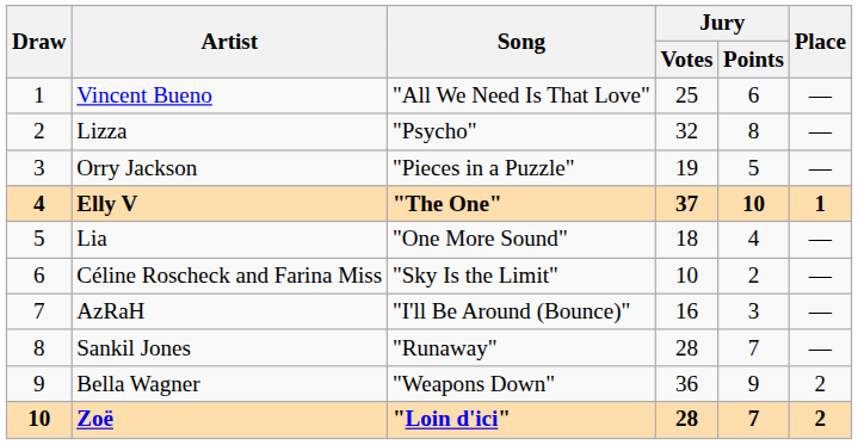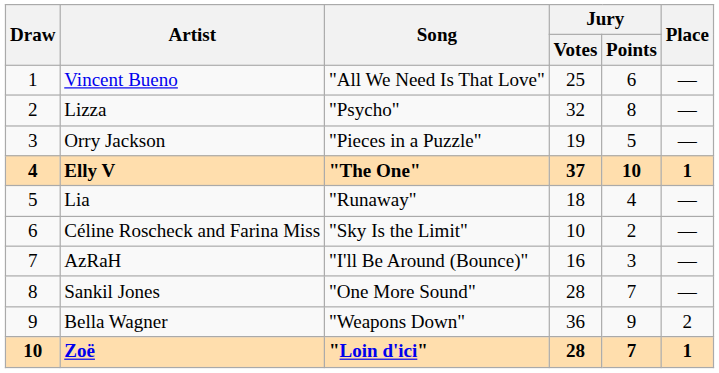 <table class="sortable wikitable" style="margin: 1em auto 1em auto; text-align:center;">
 <tr>
 <th rowspan="2">Draw</th>
 <th rowspan="2">Artist</th>
 <th rowspan="2">Song</th>
 <th colspan="2" class="unsortable">Jury</th>
 <th rowspan="2">Place</th>
 </tr>
 <tr>
 <th>Votes</th>
 <th>Points</th>
 </tr>
 <tr>
 <td>1</td>
 <td align="left"><a href='#'>Vincent Bueno</a></td>
 <td align="left">"All We Need Is That Love"</td>
 <td>25</td>
 <td>6</td>
 <td data-sort-value="4">—</td>
 </tr>
 <tr>
 <td>2</td>
 <td align="left">Lizza</td>
 <td align="left">"Psycho"</td>
 <td>32</td>
 <td>8</td>
 <td data-sort-value="4">—</td>
 </tr>
 <tr>
 <td>3</td>
 <td align="left">Orry Jackson</td>
 <td align="left">"Pieces in a Puzzle"</td>
 <td>19</td>
 <td>5</td>
 <td data-sort-value="4">—</td>
 </tr>
 <tr style="font-weight:bold; background:#FFDEAD;">
 <td>4</td>
 <td align="left">Elly V</td>
 <td align="left">"The One"</td>
 <td>37</td>
 <td>10</td>
 <td>1</td>
 </tr>
 <tr>
 <td>5</td>
 <td align="left">Lia</td>
-<td align="left">"One More Sound"</td>
+<td align="left">"Runaway"</td>
 <td>18</td>
 <td>4</td>
 <td data-sort-value="4">—</td>
 </tr>
 <tr>
 <td>6</td>
 <td align="left">Céline Roscheck and Farina Miss</td>
 <td align="left">"Sky Is the Limit"</td>
 <td>10</td>
 <td>2</td>
 <td data-sort-value="4">—</td>
 </tr>
 <tr>
 <td>7</td>
 <td align="left">AzRaH</td>
 <td align="left">"I'll Be Around (Bounce)"</td>
 <td>16</td>
 <td>3</td>
 <td data-sort-value="4">—</td>
 </tr>
 <tr>
 <td>8</td>
 <td align="left">Sankil Jones</td>
-<td align="left">"Runaway"</td>
+<td align="left">"One More Sound"</td>
 <td>28</td>
 <td>7</td>
 <td data-sort-value="4">—</td>
 </tr>
 <tr>
 <td>9</td>
 <td align="left">Bella Wagner</td>
 <td align="left">"Weapons Down"</td>
 <td>36</td>
 <td>9</td>
 <td>2</td>
 </tr>
 <tr style="font-weight:bold; background:#FFDEAD;">
 <td>10</td>
 <td align="left"><a href='#'>Zoë</a></td>
 <td align="left">"<a href='#'>Loin d'ici</a>"</td>
 <td>28</td>
 <td>7</td>
-<td>2</td>
+<td>1</td>
 </tr>
 </table>
